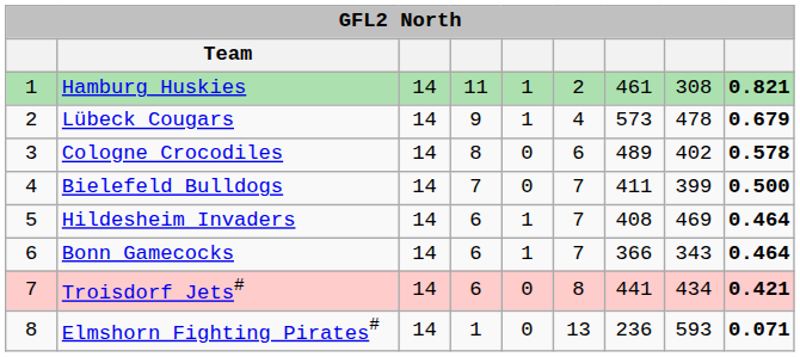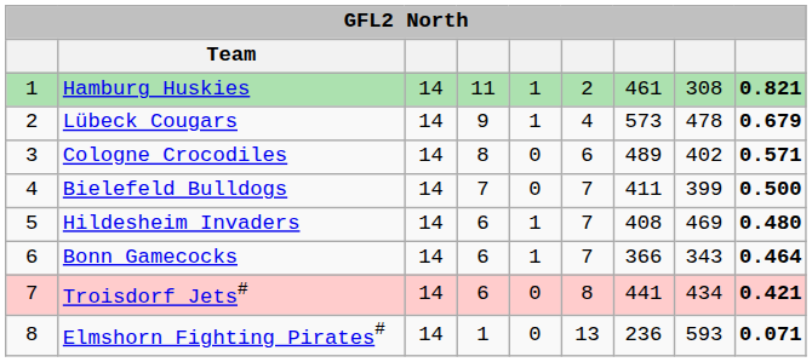 <table class="wikitable" style="font-size:95%">
 <tr>
 <th colspan="10" style="background:silver">GFL2 North</th>
 </tr>
 <tr>
 <th width="25"></th>
 <th style="width:200px;">Team</th>
 <th width="25"></th>
 <th width="25"></th>
 <th width="25"></th>
 <th width="25"></th>
 <th width="30"></th>
 <th width="30"></th>
 <th width="30"></th>
 </tr>
 <tr style="background:#ace1af" align=center>
 <td>1</td>
 <td align=left><a href='#'>Hamburg Huskies</a></td>
 <td>14</td>
 <td>11</td>
 <td>1</td>
 <td>2</td>
 <td>461</td>
 <td>308</td>
 <td><strong>0.821</strong></td>
 </tr>
 <tr align=center>
 <td>2</td>
 <td align=left><a href='#'>Lübeck Cougars</a></td>
 <td>14</td>
 <td>9</td>
 <td>1</td>
 <td>4</td>
 <td>573</td>
 <td>478</td>
 <td><strong>0.679</strong></td>
 </tr>
 <tr align=center>
 <td>3</td>
 <td align=left><a href='#'>Cologne Crocodiles</a></td>
 <td>14</td>
 <td>8</td>
 <td>0</td>
 <td>6</td>
 <td>489</td>
 <td>402</td>
-<td><strong>0.578</strong></td>
+<td><strong>0.571</strong></td>
 </tr>
 <tr align=center>
 <td>4</td>
 <td align=left><a href='#'>Bielefeld Bulldogs</a></td>
 <td>14</td>
 <td>7</td>
 <td>0</td>
 <td>7</td>
 <td>411</td>
 <td>399</td>
 <td><strong>0.500</strong></td>
 </tr>
 <tr align=center>
 <td>5</td>
 <td align=left><a href='#'>Hildesheim Invaders</a></td>
 <td>14</td>
 <td>6</td>
 <td>1</td>
 <td>7</td>
 <td>408</td>
 <td>469</td>
-<td><strong>0.464</strong></td>
+<td><strong>0.480</strong></td>
 </tr>
 <tr align=center>
 <td>6</td>
 <td align=left><a href='#'>Bonn Gamecocks</a></td>
 <td>14</td>
 <td>6</td>
 <td>1</td>
 <td>7</td>
 <td>366</td>
 <td>343</td>
 <td><strong>0.464</strong></td>
 </tr>
 <tr style="background:#ffcccc" align=center>
 <td>7</td>
 <td align=left><a href='#'>Troisdorf Jets</a><sup>#</sup></td>
 <td>14</td>
 <td>6</td>
 <td>0</td>
 <td>8</td>
 <td>441</td>
 <td>434</td>
 <td><strong>0.421</strong></td>
 </tr>
 <tr align=center>
 <td>8</td>
 <td align=left><a href='#'>Elmshorn Fighting Pirates</a><sup>#</sup></td>
 <td>14</td>
 <td>1</td>
 <td>0</td>
 <td>13</td>
 <td>236</td>
 <td>593</td>
 <td><strong>0.071</strong></td>
 </tr>
 </table>
